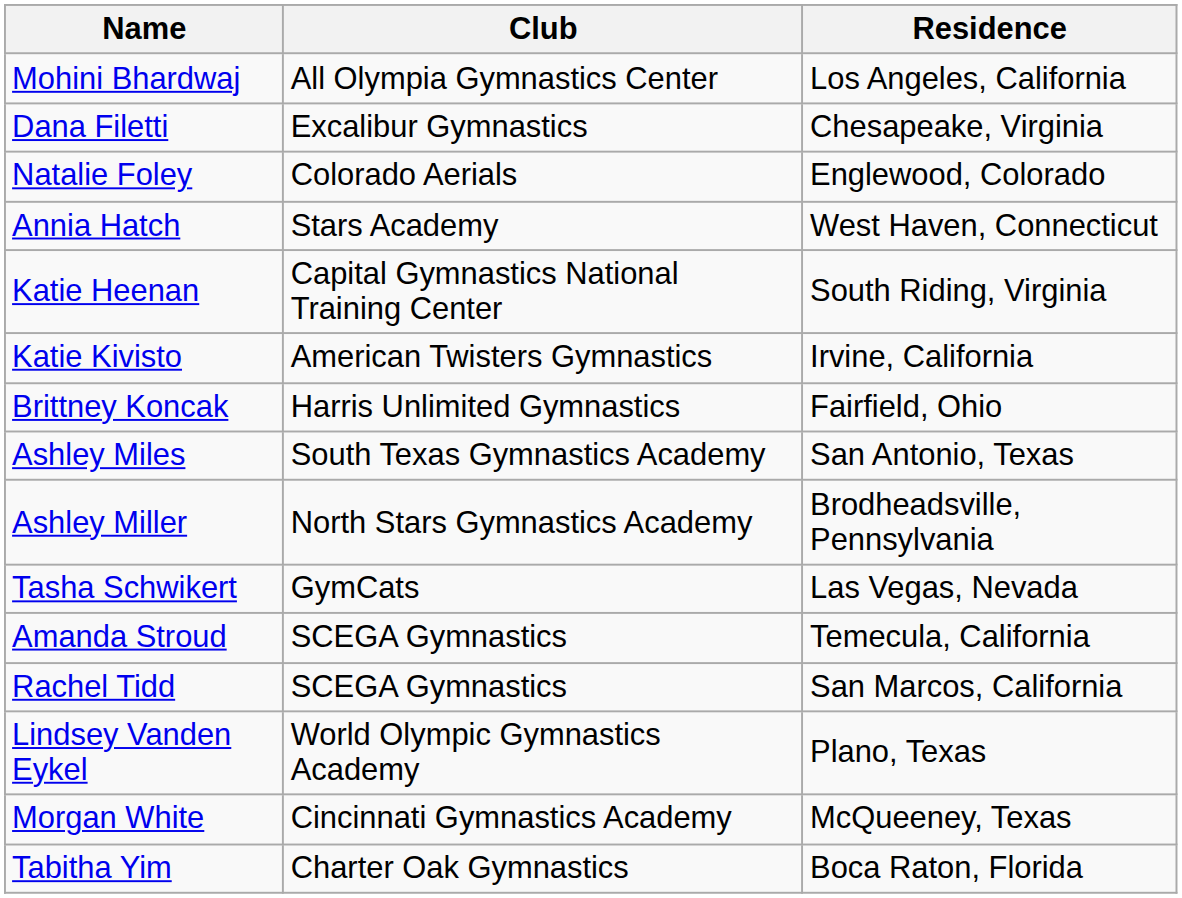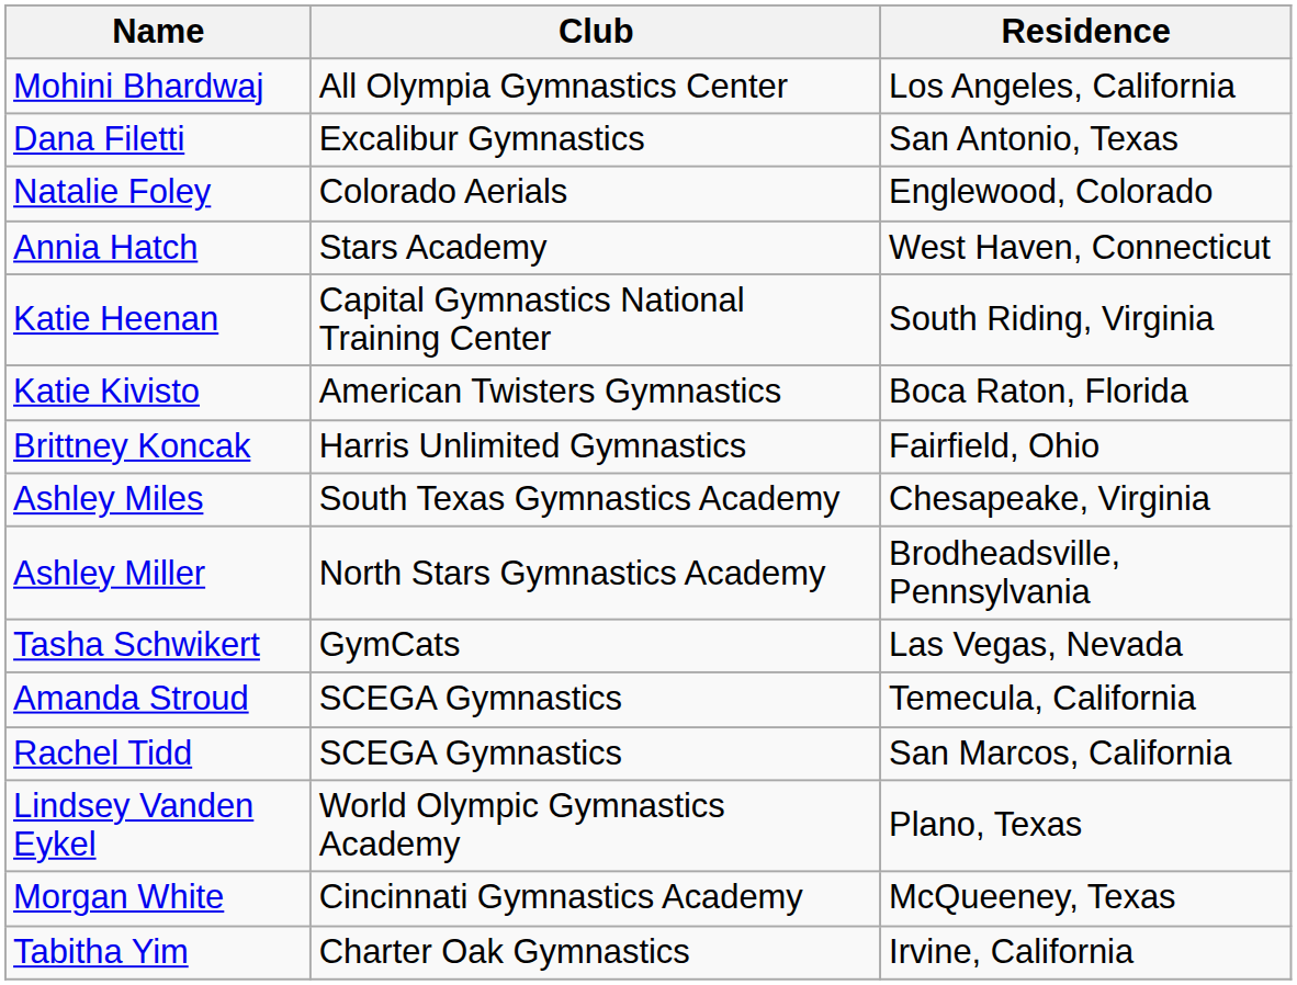 <table class="wikitable">
 <tr>
 <th>Name</th>
 <th>Club</th>
 <th>Residence</th>
 </tr>
 <tr>
 <td><a href='#'>Mohini Bhardwaj</a></td>
 <td>All Olympia Gymnastics Center</td>
 <td>Los Angeles, California</td>
 </tr>
 <tr>
 <td><a href='#'>Dana Filetti</a></td>
 <td>Excalibur Gymnastics</td>
-<td>Chesapeake, Virginia</td>
+<td>San Antonio, Texas</td>
 </tr>
 <tr>
 <td><a href='#'>Natalie Foley</a></td>
 <td>Colorado Aerials</td>
 <td>Englewood, Colorado</td>
 </tr>
 <tr>
 <td><a href='#'>Annia Hatch</a></td>
 <td>Stars Academy</td>
 <td>West Haven, Connecticut</td>
 </tr>
 <tr>
 <td><a href='#'>Katie Heenan</a></td>
 <td>Capital Gymnastics National Training Center</td>
 <td>South Riding, Virginia</td>
 </tr>
 <tr>
 <td><a href='#'>Katie Kivisto</a></td>
 <td>American Twisters Gymnastics</td>
-<td>Irvine, California</td>
+<td>Boca Raton, Florida</td>
 </tr>
 <tr>
 <td><a href='#'>Brittney Koncak</a></td>
 <td>Harris Unlimited Gymnastics</td>
 <td>Fairfield, Ohio</td>
 </tr>
 <tr>
 <td><a href='#'>Ashley Miles</a></td>
 <td>South Texas Gymnastics Academy</td>
-<td>San Antonio, Texas</td>
+<td>Chesapeake, Virginia</td>
 </tr>
 <tr>
 <td><a href='#'>Ashley Miller</a></td>
 <td>North Stars Gymnastics Academy</td>
 <td>Brodheadsville, Pennsylvania</td>
 </tr>
 <tr>
 <td><a href='#'>Tasha Schwikert</a></td>
 <td>GymCats</td>
 <td>Las Vegas, Nevada</td>
 </tr>
 <tr>
 <td><a href='#'>Amanda Stroud</a></td>
 <td>SCEGA Gymnastics</td>
 <td>Temecula, California</td>
 </tr>
 <tr>
 <td><a href='#'>Rachel Tidd</a></td>
 <td>SCEGA Gymnastics</td>
 <td>San Marcos, California</td>
 </tr>
 <tr>
 <td><a href='#'>Lindsey Vanden Eykel</a></td>
 <td>World Olympic Gymnastics Academy</td>
 <td>Plano, Texas</td>
 </tr>
 <tr>
 <td><a href='#'>Morgan White</a></td>
 <td>Cincinnati Gymnastics Academy</td>
 <td>McQueeney, Texas</td>
 </tr>
 <tr>
 <td><a href='#'>Tabitha Yim</a></td>
 <td>Charter Oak Gymnastics</td>
-<td>Boca Raton, Florida</td>
+<td>Irvine, California</td>
 </tr>
 </table>
